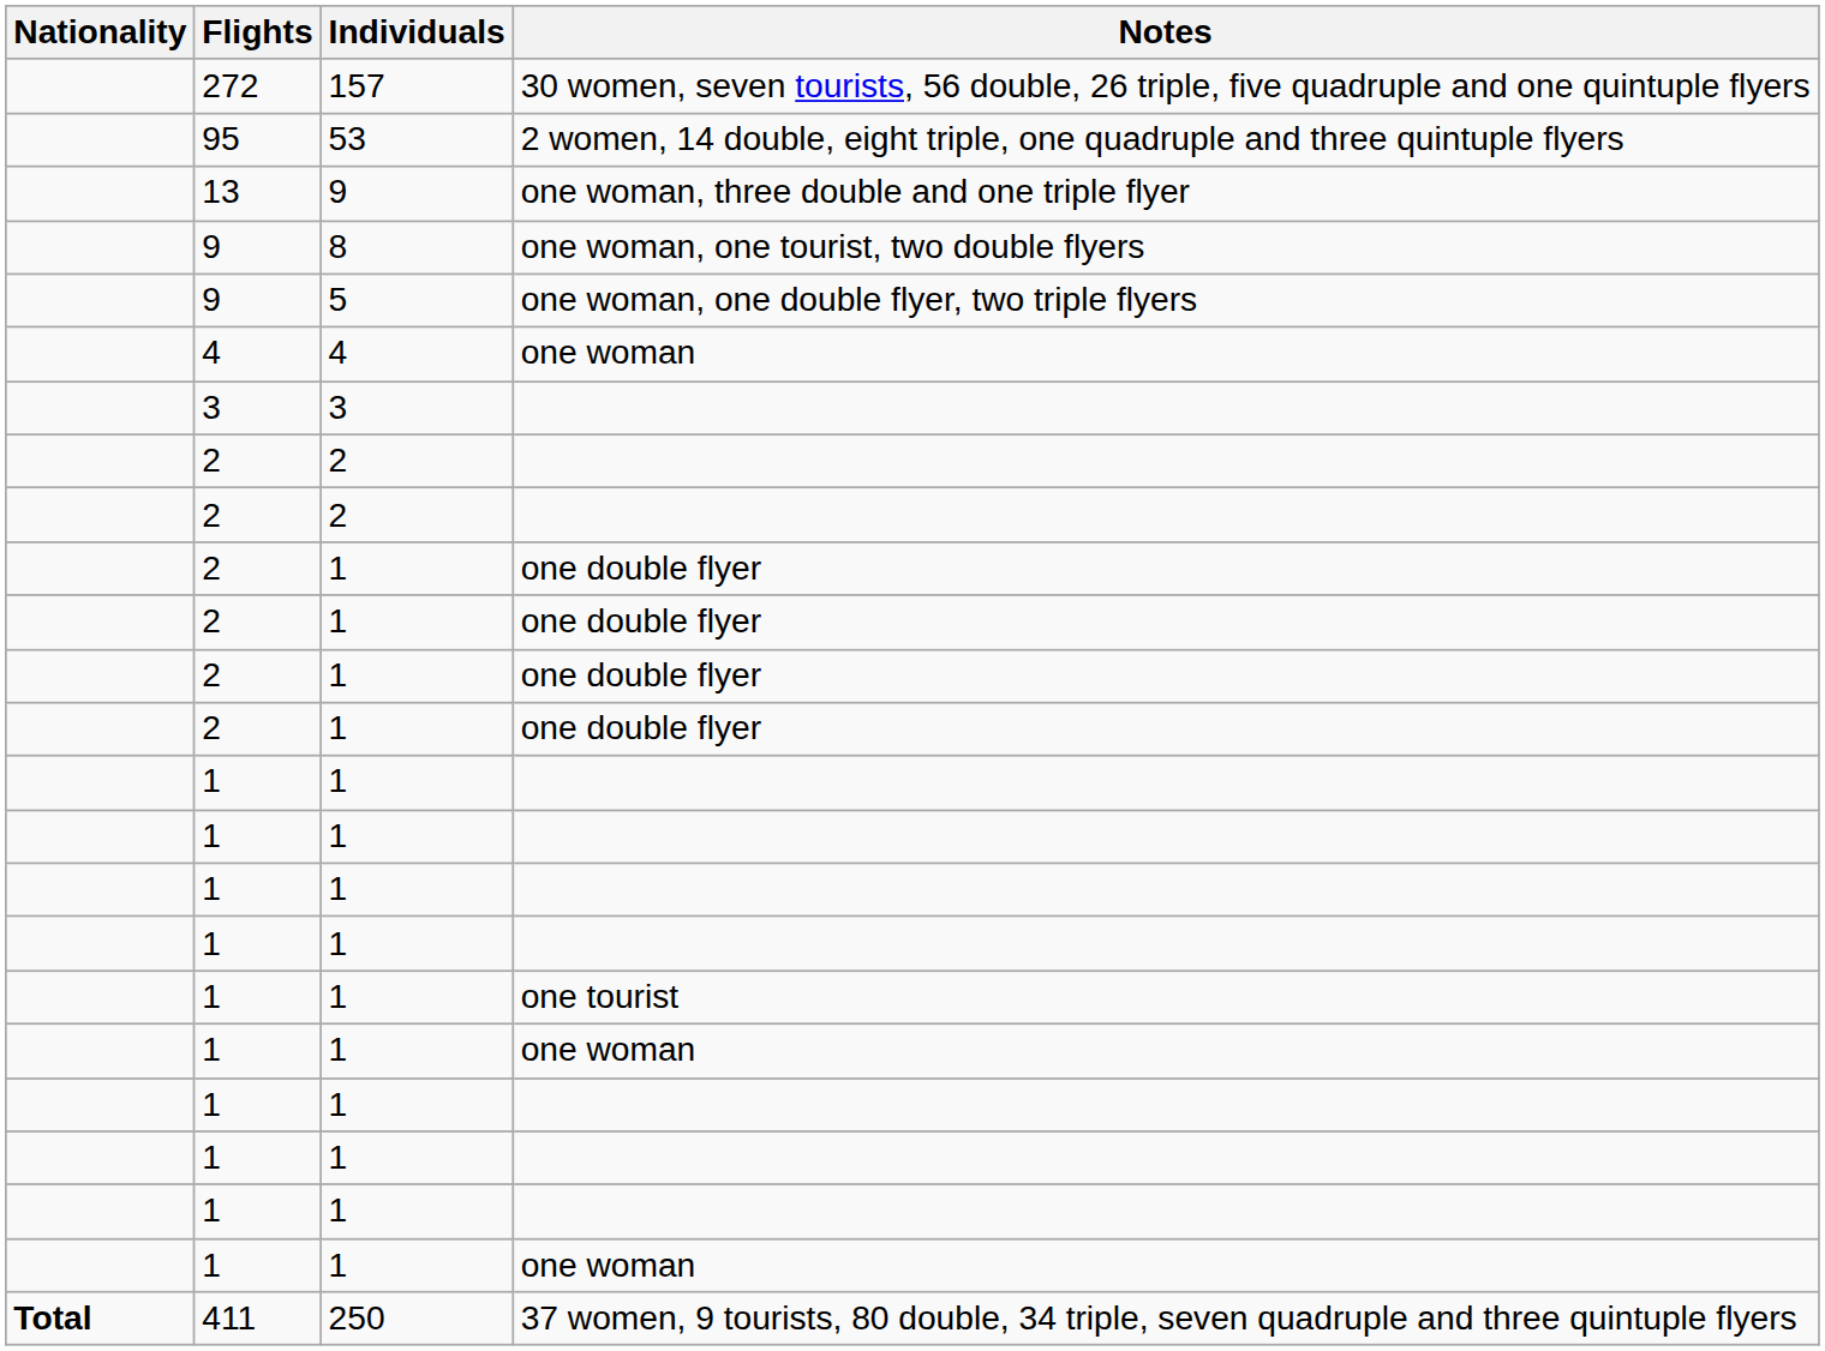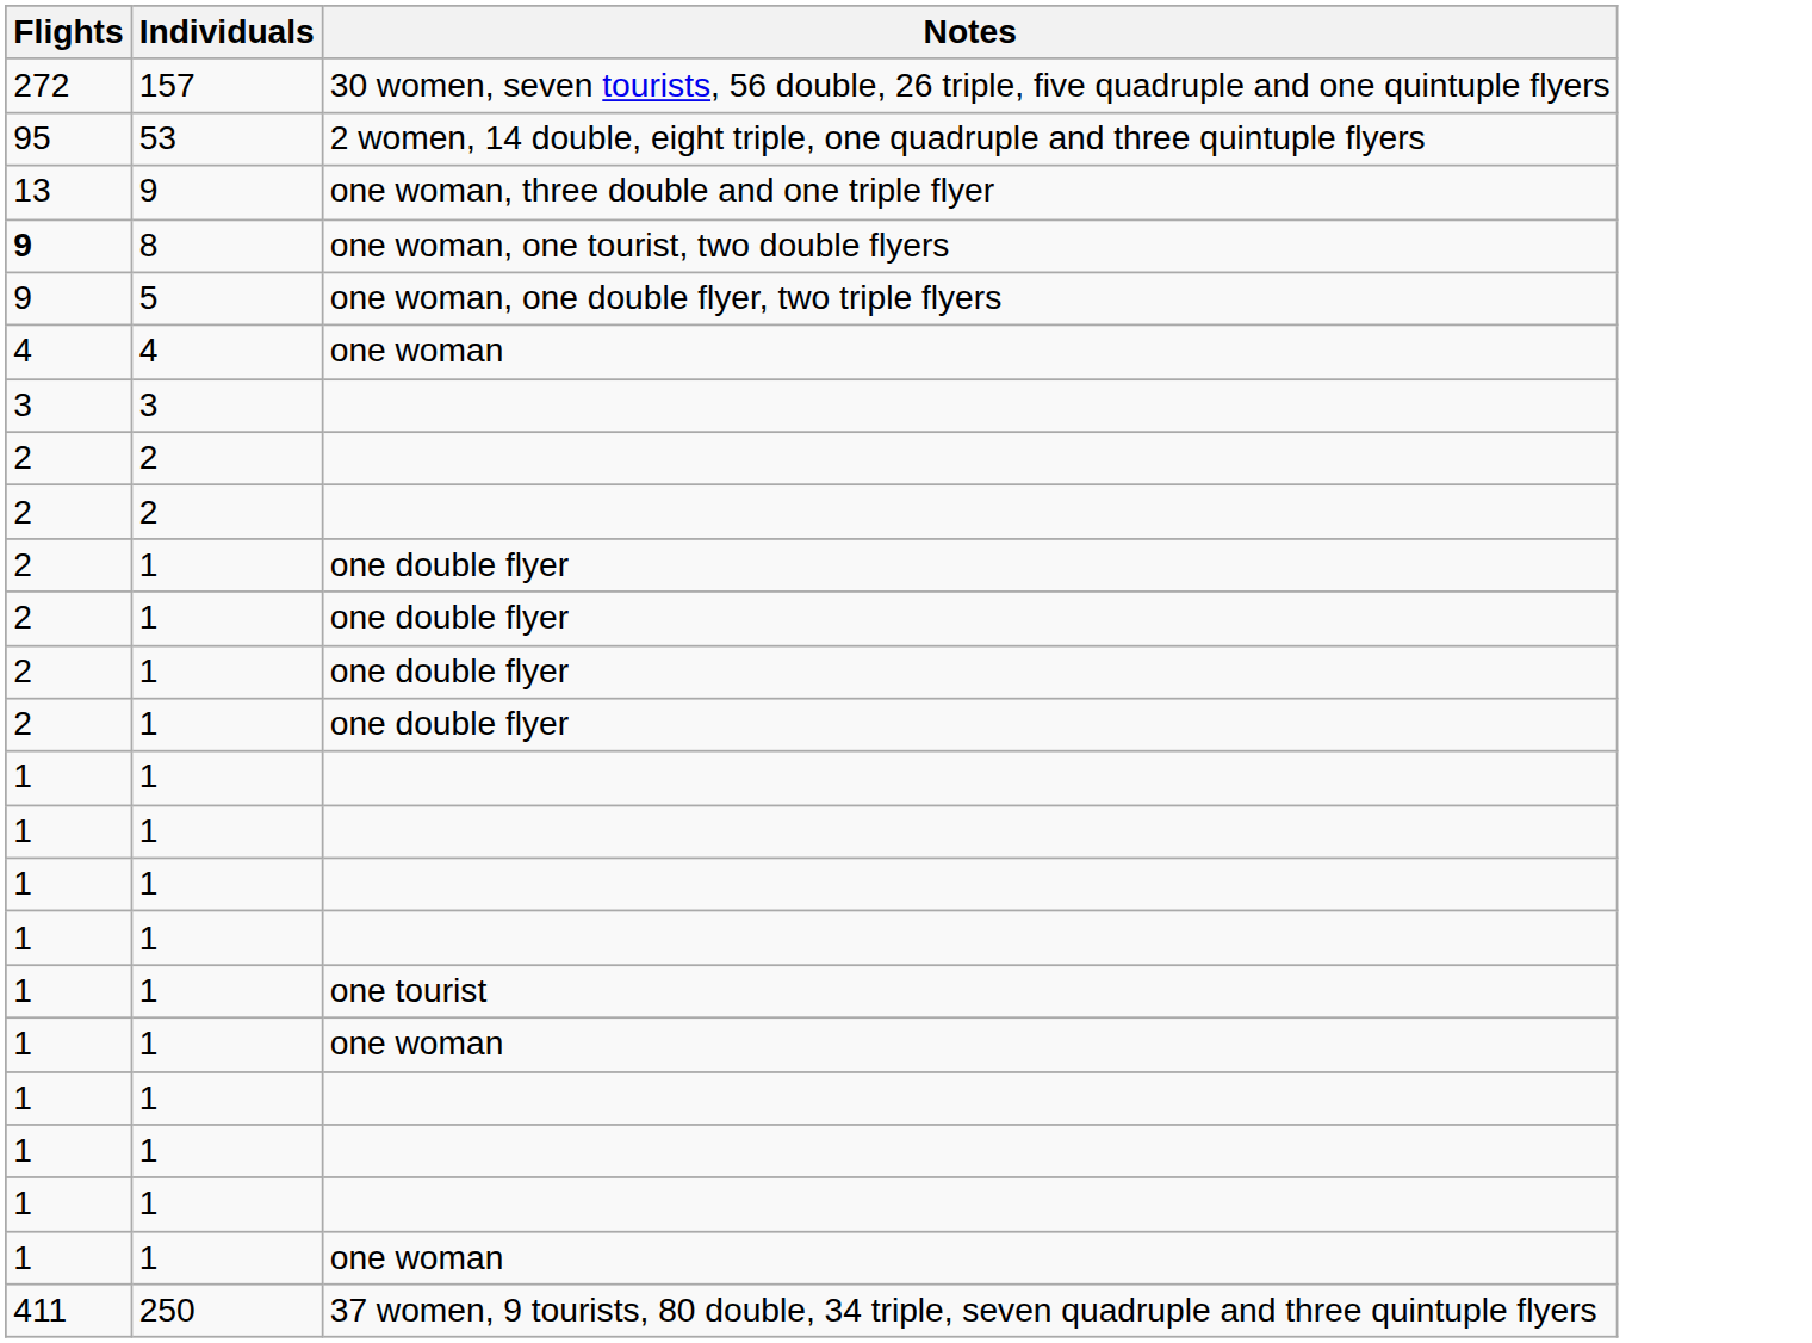 <table class="wikitable">
 <tr>
-<th>Nationality</th>
 <th>Flights</th>
 <th>Individuals</th>
 <th>Notes</th>
 </tr>
 <tr>
-<td></td>
 <td>272</td>
 <td>157</td>
 <td>30 women, seven <a href='#'>tourists</a>, 56 double, 26 triple, five quadruple and one quintuple flyers</td>
 </tr>
 <tr>
-<td></td>
 <td>95</td>
 <td>53</td>
 <td>2 women, 14 double, eight triple, one quadruple and three quintuple flyers</td>
 </tr>
 <tr>
-<td></td>
 <td>13</td>
 <td>9</td>
 <td>one woman, three double and one triple flyer</td>
 </tr>
 <tr>
-<td></td>
-<td>9</td>
+<td><strong>9</strong></td>
 <td>8</td>
 <td>one woman, one tourist, two double flyers</td>
 </tr>
 <tr>
-<td></td>
 <td>9</td>
 <td>5</td>
 <td>one woman, one double flyer, two triple flyers</td>
 </tr>
 <tr>
-<td></td>
 <td>4</td>
 <td>4</td>
 <td>one woman</td>
 </tr>
 <tr>
-<td></td>
 <td>3</td>
 <td>3</td>
 <td></td>
 </tr>
 <tr>
-<td></td>
 <td>2</td>
 <td>2</td>
 <td></td>
 </tr>
 <tr>
-<td></td>
 <td>2</td>
 <td>2</td>
 <td></td>
 </tr>
 <tr>
-<td></td>
 <td>2</td>
 <td>1</td>
 <td>one double flyer</td>
 </tr>
 <tr>
-<td></td>
 <td>2</td>
 <td>1</td>
 <td>one double flyer</td>
 </tr>
 <tr>
-<td></td>
 <td>2</td>
 <td>1</td>
 <td>one double flyer</td>
 </tr>
 <tr>
-<td></td>
 <td>2</td>
 <td>1</td>
 <td>one double flyer</td>
 </tr>
 <tr>
-<td></td>
 <td>1</td>
 <td>1</td>
 <td></td>
 </tr>
 <tr>
-<td></td>
 <td>1</td>
 <td>1</td>
 <td></td>
 </tr>
 <tr>
-<td></td>
 <td>1</td>
 <td>1</td>
 <td></td>
 </tr>
 <tr>
-<td></td>
 <td>1</td>
 <td>1</td>
 <td></td>
 </tr>
 <tr>
-<td></td>
 <td>1</td>
 <td>1</td>
 <td>one tourist</td>
 </tr>
 <tr>
-<td></td>
 <td>1</td>
 <td>1</td>
 <td>one woman</td>
 </tr>
 <tr>
-<td></td>
 <td>1</td>
 <td>1</td>
 <td></td>
 </tr>
 <tr>
-<td></td>
 <td>1</td>
 <td>1</td>
 <td></td>
 </tr>
 <tr>
-<td></td>
 <td>1</td>
 <td>1</td>
 <td></td>
 </tr>
 <tr>
-<td></td>
 <td>1</td>
 <td>1</td>
 <td>one woman</td>
 </tr>
 <tr>
-<td><strong>Total</strong></td>
 <td>411</td>
 <td>250</td>
 <td>37 women, 9 tourists, 80 double, 34 triple, seven quadruple and three quintuple flyers</td>
 </tr>
 </table>
